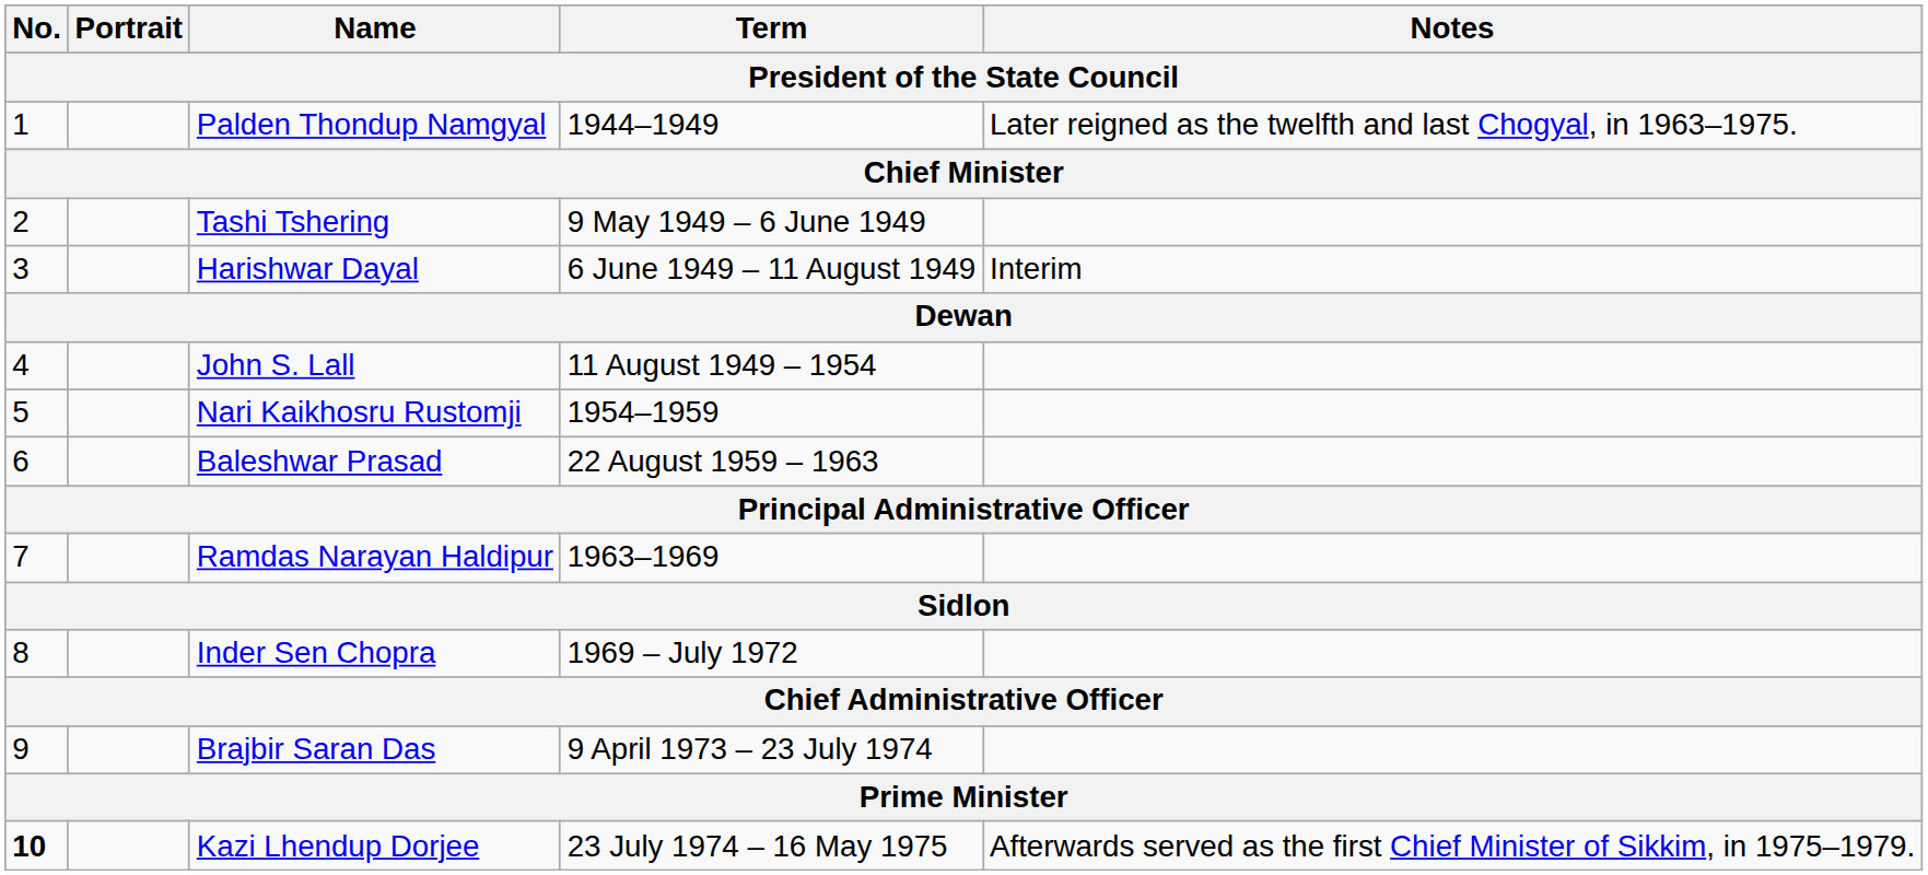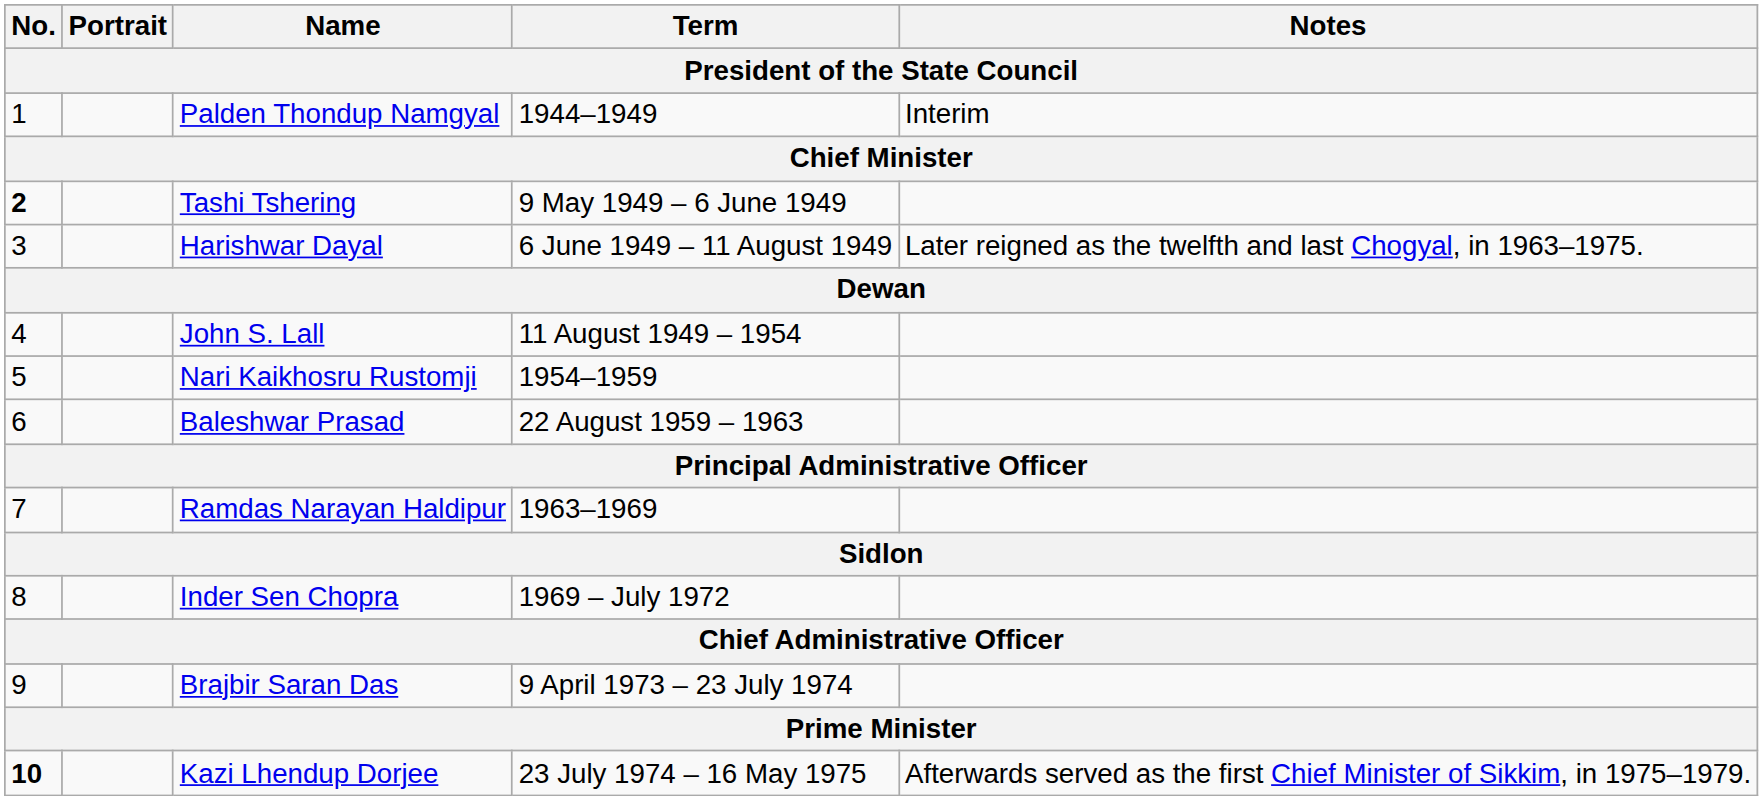 <table class="wikitable">
 <tr>
 <th>No.</th>
 <th>Portrait</th>
 <th>Name</th>
 <th>Term</th>
 <th>Notes</th>
 </tr>
 <tr>
 <th colspan="5" align="center">President of the State Council</th>
 </tr>
 <tr>
 <td>1</td>
 <td></td>
 <td><a href='#'>Palden Thondup Namgyal</a></td>
 <td>1944–1949</td>
-<td>Later reigned as the twelfth and last <a href='#'>Chogyal</a>, in 1963–1975.</td>
+<td>Interim</td>
 </tr>
 <tr>
 <th colspan="5" align="center">Chief Minister</th>
 </tr>
 <tr>
-<td>2</td>
+<td><strong>2</strong></td>
 <td></td>
 <td><a href='#'>Tashi Tshering</a></td>
 <td>9 May 1949 – 6 June 1949</td>
 <td></td>
 </tr>
 <tr>
 <td>3</td>
 <td></td>
 <td><a href='#'>Harishwar Dayal</a></td>
 <td>6 June 1949 – 11 August 1949</td>
-<td>Interim</td>
+<td>Later reigned as the twelfth and last <a href='#'>Chogyal</a>, in 1963–1975.</td>
 </tr>
 <tr>
 <th colspan="5" align="center">Dewan</th>
 </tr>
 <tr>
 <td>4</td>
 <td></td>
 <td><a href='#'>John S. Lall</a></td>
 <td>11 August 1949 – 1954</td>
 <td></td>
 </tr>
 <tr>
 <td>5</td>
 <td></td>
 <td><a href='#'>Nari Kaikhosru Rustomji</a></td>
 <td>1954–1959</td>
 <td></td>
 </tr>
 <tr>
 <td>6</td>
 <td></td>
 <td><a href='#'>Baleshwar Prasad</a></td>
 <td>22 August 1959 – 1963</td>
 <td></td>
 </tr>
 <tr>
 <th colspan="5" align="center">Principal Administrative Officer</th>
 </tr>
 <tr>
 <td>7</td>
 <td></td>
 <td><a href='#'>Ramdas Narayan Haldipur</a></td>
 <td>1963–1969</td>
 <td></td>
 </tr>
 <tr>
 <th colspan="5" align="center">Sidlon</th>
 </tr>
 <tr>
 <td>8</td>
 <td></td>
 <td><a href='#'>Inder Sen Chopra</a></td>
 <td>1969 – July 1972</td>
 <td></td>
 </tr>
 <tr>
 <th colspan="5" align="center">Chief Administrative Officer</th>
 </tr>
 <tr>
 <td>9</td>
 <td></td>
 <td><a href='#'>Brajbir Saran Das</a></td>
 <td>9 April 1973 – 23 July 1974</td>
 <td></td>
 </tr>
 <tr>
 <th colspan="5" align="center">Prime Minister</th>
 </tr>
 <tr>
 <td><strong>10</strong></td>
 <td></td>
 <td><a href='#'>Kazi Lhendup Dorjee</a></td>
 <td>23 July 1974 – 16 May 1975</td>
 <td>Afterwards served as the first <a href='#'>Chief Minister of Sikkim</a>, in 1975–1979.</td>
 </tr>
 </table>
